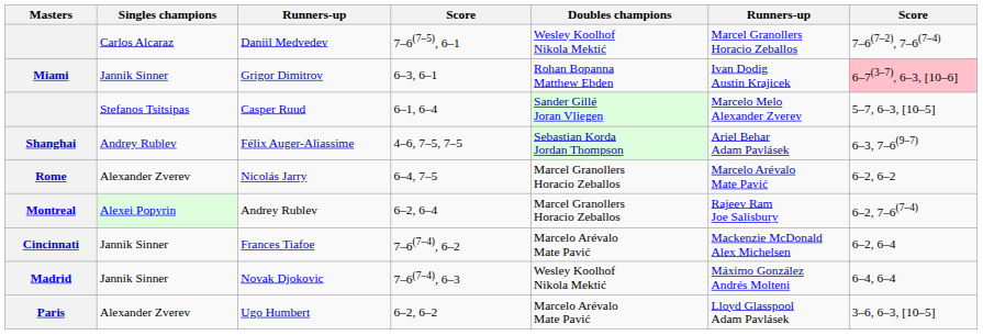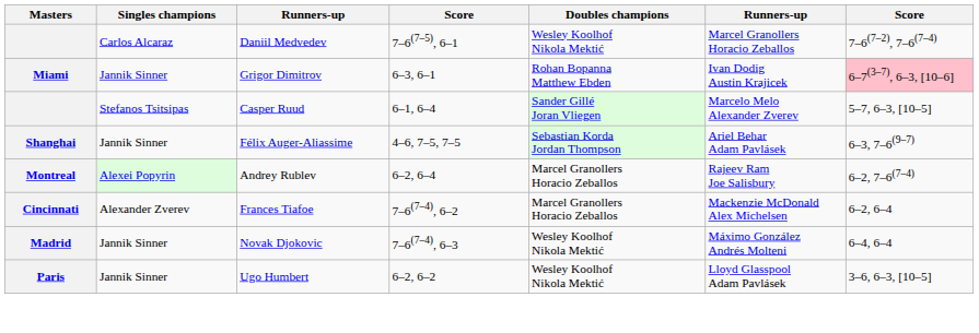 <table class="wikitable plainrowheaders">
 <tr>
 <th scope="col" style="width:7em">Masters</th>
 <th scope="col" style="width:11em">Singles champions</th>
 <th scope="col" style="width:12em">Runners-up</th>
 <th scope="col" style="width:11em">Score</th>
 <th scope="col" style="width:14em">Doubles champions</th>
 <th scope="col" style="width:11em">Runners-up</th>
 <th scope="col" style="width:10em">Score</th>
 </tr>
 <tr>
 <th scope="row"> <br> </th>
 <td> <a href='#'>Carlos Alcaraz</a></td>
 <td> <a href='#'>Daniil Medvedev</a></td>
 <td>7–6<sup>(7–5)</sup>, 6–1</td>
 <td> <a href='#'>Wesley Koolhof</a><br> <a href='#'>Nikola Mektić</a></td>
 <td> <a href='#'>Marcel Granollers</a><br> <a href='#'>Horacio Zeballos</a></td>
 <td>7–6<sup>(7–2)</sup>, 7–6<sup>(7–4)</sup></td>
 </tr>
 <tr>
 <th scope="row"><a href='#'><strong>Miami</strong></a> <br> </th>
 <td> <a href='#'>Jannik Sinner</a></td>
 <td> <a href='#'>Grigor Dimitrov</a></td>
 <td>6–3, 6–1</td>
 <td> <a href='#'>Rohan Bopanna</a><br> <a href='#'>Matthew Ebden</a></td>
 <td> <a href='#'>Ivan Dodig</a> <br> <a href='#'>Austin Krajicek</a></td>
 <td style="background: pink;">6–7<sup>(3–7)</sup>, 6–3, [10–6]</td>
 </tr>
 <tr>
 <th scope="row"> <br> </th>
 <td> <a href='#'>Stefanos Tsitsipas</a></td>
 <td> <a href='#'>Casper Ruud</a></td>
 <td>6–1, 6–4</td>
 <td bgcolor=ddfddd> <a href='#'>Sander Gillé</a><br> <a href='#'>Joran Vliegen</a></td>
 <td> <a href='#'>Marcelo Melo</a><br> <a href='#'>Alexander Zverev</a></td>
 <td>5–7, 6–3, [10–5]</td>
 </tr>
 <tr>
 <th scope="row"><a href='#'><strong>Shanghai</strong></a> <br> </th>
-<td> <a href='#'>Andrey Rublev</a></td>
+<td> Jannik Sinner</td>
 <td> <a href='#'>Félix Auger-Aliassime</a></td>
 <td>4–6, 7–5, 7–5</td>
 <td bgcolor=ddfddd> <a href='#'>Sebastian Korda</a><br> <a href='#'>Jordan Thompson</a></td>
 <td> <a href='#'>Ariel Behar</a><br> <a href='#'>Adam Pavlásek</a></td>
 <td>6–3, 7–6<sup>(9–7)</sup></td>
-</tr>
-<tr>
-<th scope="row"><a href='#'><strong>Rome</strong></a> <br> </th>
-<td> Alexander Zverev</td>
-<td> <a href='#'>Nicolás Jarry</a></td>
-<td>6–4, 7–5</td>
-<td> Marcel Granollers<br> Horacio Zeballos</td>
-<td> <a href='#'>Marcelo Arévalo</a><br> <a href='#'>Mate Pavić</a></td>
-<td>6–2, 6–2</td>
 </tr>
 <tr>
 <th scope="row"><a href='#'><strong>Montreal</strong></a> <br> </th>
 <td bgcolor=ddfddd> <a href='#'>Alexei Popyrin</a></td>
 <td> Andrey Rublev</td>
 <td>6–2, 6–4</td>
 <td> Marcel Granollers<br> Horacio Zeballos</td>
 <td> <a href='#'>Rajeev Ram</a><br> <a href='#'>Joe Salisbury</a></td>
 <td>6–2, 7–6<sup>(7–4)</sup></td>
 </tr>
 <tr>
 <th scope="row"><a href='#'><strong>Cincinnati</strong></a> <br> </th>
-<td> Jannik Sinner</td>
+<td> Alexander Zverev</td>
 <td> <a href='#'>Frances Tiafoe</a></td>
 <td>7–6<sup>(7–4)</sup>, 6–2</td>
-<td> Marcelo Arévalo <br>  Mate Pavić</td>
+<td> Marcel Granollers<br> Horacio Zeballos</td>
 <td> <a href='#'>Mackenzie McDonald</a> <br>  <a href='#'>Alex Michelsen</a></td>
 <td>6–2, 6–4</td>
 </tr>
 <tr>
 <th scope="row"><a href='#'><strong>Madrid</strong></a> <br> </th>
 <td> Jannik Sinner</td>
 <td> <a href='#'>Novak Djokovic</a></td>
 <td>7–6<sup>(7–4)</sup>, 6–3</td>
 <td> Wesley Koolhof<br> Nikola Mektić</td>
 <td> <a href='#'>Máximo González</a><br> <a href='#'>Andrés Molteni</a></td>
 <td>6–4, 6–4</td>
 </tr>
 <tr>
 <th scope="row"><a href='#'><strong>Paris</strong></a> <br> </th>
-<td> Alexander Zverev</td>
+<td> Jannik Sinner</td>
 <td> <a href='#'>Ugo Humbert</a></td>
 <td>6–2, 6–2</td>
-<td> Marcelo Arévalo <br>  Mate Pavić</td>
+<td> Wesley Koolhof<br> Nikola Mektić</td>
 <td> <a href='#'>Lloyd Glasspool</a><br> Adam Pavlásek</td>
 <td>3–6, 6–3, [10–5]</td>
 </tr>
 </table>
